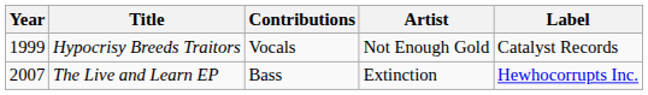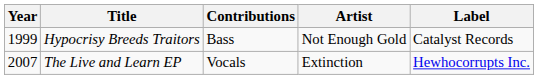 <table class="wikitable">
 <tr>
 <th>Year</th>
 <th>Title</th>
 <th>Contributions</th>
 <th>Artist</th>
 <th>Label</th>
 </tr>
 <tr>
 <td>1999</td>
 <td><em>Hypocrisy Breeds Traitors</em></td>
-<td>Vocals</td>
+<td>Bass</td>
 <td>Not Enough Gold</td>
 <td>Catalyst Records</td>
 </tr>
 <tr>
 <td>2007</td>
 <td><em>The Live and Learn EP</em></td>
-<td>Bass</td>
+<td>Vocals</td>
 <td>Extinction</td>
 <td><a href='#'>Hewhocorrupts Inc.</a></td>
 </tr>
 </table>
